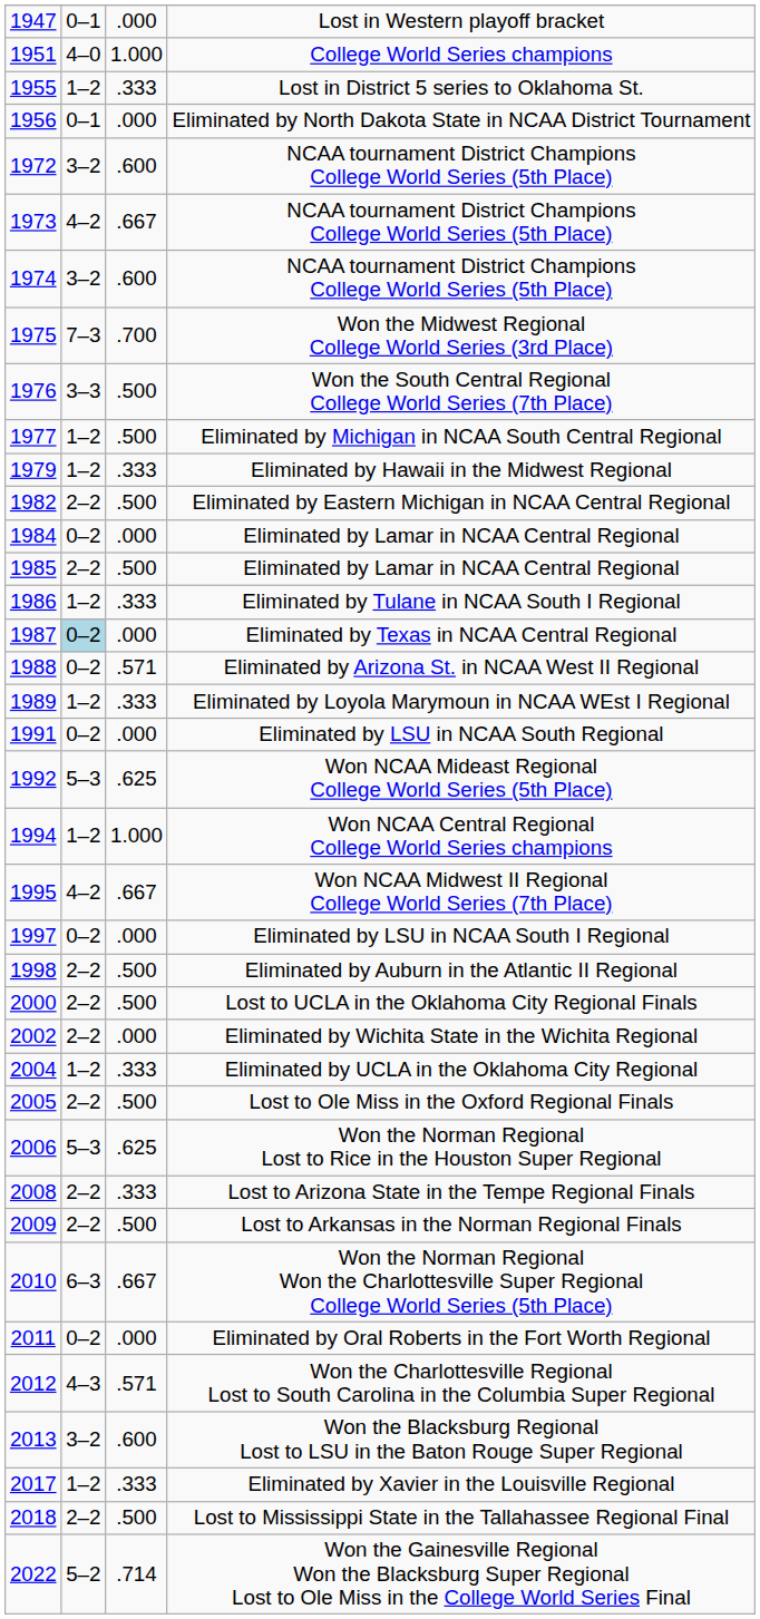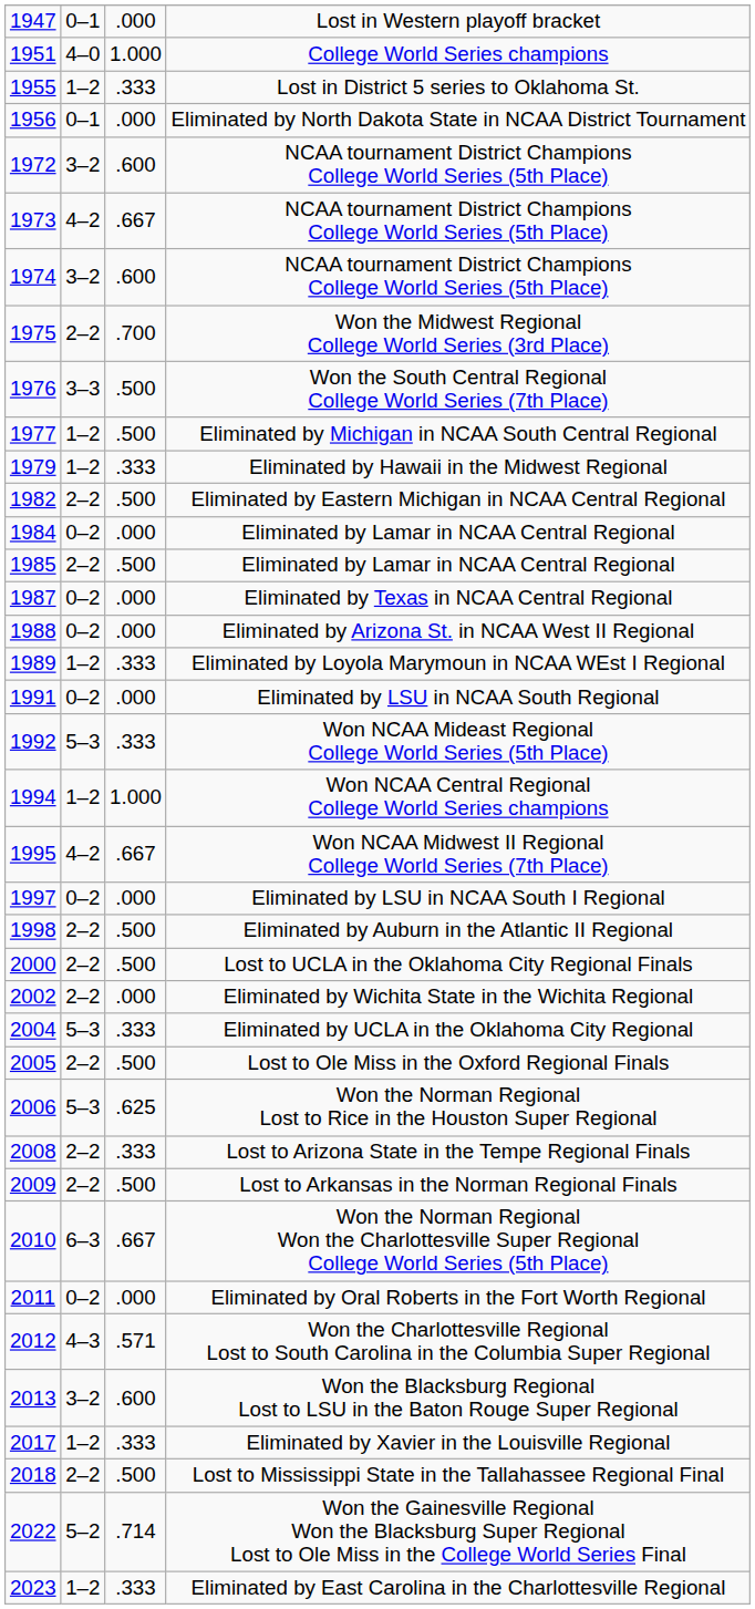 <table class="wikitable sortable" style="text-align:center;">
 <tr>
 </tr>
 <tr>
 <td><a href='#'>1947</a></td>
 <td>0–1</td>
 <td>.000</td>
 <td>Lost in Western playoff bracket</td>
 </tr>
 <tr>
 <td><a href='#'>1951</a></td>
 <td>4–0</td>
 <td>1.000</td>
 <td><a href='#'>College World Series champions</a></td>
 </tr>
 <tr>
 <td><a href='#'>1955</a></td>
 <td>1–2</td>
 <td>.333</td>
 <td>Lost in District 5 series to Oklahoma St.</td>
 </tr>
 <tr>
 <td><a href='#'>1956</a></td>
 <td>0–1</td>
 <td>.000</td>
 <td>Eliminated by North Dakota State in NCAA District Tournament</td>
 </tr>
 <tr>
 <td><a href='#'>1972</a></td>
 <td>3–2</td>
 <td>.600</td>
 <td>NCAA tournament District Champions<br><a href='#'>College World Series (5th Place)</a></td>
 </tr>
 <tr>
 <td><a href='#'>1973</a></td>
 <td>4–2</td>
 <td>.667</td>
 <td>NCAA tournament District Champions<br><a href='#'>College World Series (5th Place)</a></td>
 </tr>
 <tr>
 <td><a href='#'>1974</a></td>
 <td>3–2</td>
 <td>.600</td>
 <td>NCAA tournament District Champions<br><a href='#'>College World Series (5th Place)</a></td>
 </tr>
 <tr>
 <td><a href='#'>1975</a></td>
-<td>7–3</td>
+<td>2–2</td>
 <td>.700</td>
 <td>Won the Midwest Regional<br> <a href='#'>College World Series (3rd Place)</a></td>
 </tr>
 <tr>
 <td><a href='#'>1976</a></td>
 <td>3–3</td>
 <td>.500</td>
 <td>Won the South Central Regional<br> <a href='#'>College World Series (7th Place)</a></td>
 </tr>
 <tr>
 <td><a href='#'>1977</a></td>
 <td>1–2</td>
 <td>.500</td>
 <td>Eliminated by <a href='#'>Michigan</a> in NCAA South Central Regional</td>
 </tr>
 <tr>
 <td><a href='#'>1979</a></td>
 <td>1–2</td>
 <td>.333</td>
 <td>Eliminated by Hawaii in the Midwest Regional</td>
 </tr>
 <tr>
 <td><a href='#'>1982</a></td>
 <td>2–2</td>
 <td>.500</td>
 <td>Eliminated by Eastern Michigan in NCAA Central Regional</td>
 </tr>
 <tr>
 <td><a href='#'>1984</a></td>
 <td>0–2</td>
 <td>.000</td>
 <td>Eliminated by Lamar in NCAA Central Regional</td>
 </tr>
 <tr>
 <td><a href='#'>1985</a></td>
 <td>2–2</td>
 <td>.500</td>
 <td>Eliminated by Lamar in NCAA Central Regional</td>
 </tr>
 <tr>
-<td><a href='#'>1986</a></td>
-<td>1–2</td>
-<td>.333</td>
-<td>Eliminated by <a href='#'>Tulane</a> in NCAA South I Regional</td>
-</tr>
-<tr>
 <td><a href='#'>1987</a></td>
-<td style="background: lightblue;">0–2</td>
+<td>0–2</td>
 <td>.000</td>
 <td>Eliminated by <a href='#'>Texas</a> in NCAA Central Regional</td>
 </tr>
 <tr>
 <td><a href='#'>1988</a></td>
 <td>0–2</td>
-<td>.571</td>
+<td>.000</td>
 <td>Eliminated by <a href='#'>Arizona St.</a> in NCAA West II Regional</td>
 </tr>
 <tr>
 <td><a href='#'>1989</a></td>
 <td>1–2</td>
 <td>.333</td>
 <td>Eliminated by Loyola Marymoun in NCAA WEst I Regional</td>
 </tr>
 <tr>
 <td><a href='#'>1991</a></td>
 <td>0–2</td>
 <td>.000</td>
 <td>Eliminated by <a href='#'>LSU</a> in NCAA South Regional</td>
 </tr>
 <tr>
 <td><a href='#'>1992</a></td>
 <td>5–3</td>
-<td>.625</td>
+<td>.333</td>
 <td>Won NCAA Mideast Regional<br><a href='#'>College World Series (5th Place)</a></td>
 </tr>
 <tr>
 <td><a href='#'>1994</a></td>
 <td>1–2</td>
 <td>1.000</td>
 <td>Won NCAA Central Regional <br><a href='#'>College World Series champions</a></td>
 </tr>
 <tr>
 <td><a href='#'>1995</a></td>
 <td>4–2</td>
 <td>.667</td>
 <td>Won NCAA Midwest II Regional <br> <a href='#'>College World Series (7th Place)</a></td>
 </tr>
 <tr>
 <td><a href='#'>1997</a></td>
 <td>0–2</td>
 <td>.000</td>
 <td>Eliminated by LSU in NCAA South I Regional</td>
 </tr>
 <tr>
 <td><a href='#'>1998</a></td>
 <td>2–2</td>
 <td>.500</td>
 <td>Eliminated by Auburn in the Atlantic II Regional</td>
 </tr>
 <tr>
 <td><a href='#'>2000</a></td>
 <td>2–2</td>
 <td>.500</td>
 <td>Lost to UCLA in the Oklahoma City Regional Finals</td>
 </tr>
 <tr>
 <td><a href='#'>2002</a></td>
 <td>2–2</td>
 <td>.000</td>
 <td>Eliminated by Wichita State in the Wichita Regional</td>
 </tr>
 <tr>
 <td><a href='#'>2004</a></td>
-<td>1–2</td>
+<td>5–3</td>
 <td>.333</td>
 <td>Eliminated by UCLA in the Oklahoma City Regional</td>
 </tr>
 <tr>
 <td><a href='#'>2005</a></td>
 <td>2–2</td>
 <td>.500</td>
 <td>Lost to Ole Miss in the Oxford Regional Finals</td>
 </tr>
 <tr>
 <td><a href='#'>2006</a></td>
 <td>5–3</td>
 <td>.625</td>
 <td>Won the Norman Regional<br> Lost to Rice in the Houston Super Regional</td>
 </tr>
 <tr>
 <td><a href='#'>2008</a></td>
 <td>2–2</td>
 <td>.333</td>
 <td>Lost to Arizona State in the Tempe Regional Finals</td>
 </tr>
 <tr>
 <td><a href='#'>2009</a></td>
 <td>2–2</td>
 <td>.500</td>
 <td>Lost to Arkansas in the Norman Regional Finals</td>
 </tr>
 <tr>
 <td><a href='#'>2010</a></td>
 <td>6–3</td>
 <td>.667</td>
 <td>Won the Norman Regional<br>Won the Charlottesville Super Regional<br><a href='#'>College World Series (5th Place)</a></td>
 </tr>
 <tr>
 <td><a href='#'>2011</a></td>
 <td>0–2</td>
 <td>.000</td>
 <td>Eliminated by Oral Roberts in the Fort Worth Regional</td>
 </tr>
 <tr>
 <td><a href='#'>2012</a></td>
 <td>4–3</td>
 <td>.571</td>
 <td>Won the Charlottesville Regional<br>Lost to South Carolina in the Columbia Super Regional</td>
 </tr>
 <tr>
 <td><a href='#'>2013</a></td>
 <td>3–2</td>
 <td>.600</td>
 <td>Won the Blacksburg Regional<br>Lost to LSU in the Baton Rouge Super Regional</td>
 </tr>
 <tr>
 <td><a href='#'>2017</a></td>
 <td>1–2</td>
 <td>.333</td>
 <td>Eliminated by Xavier in the Louisville Regional</td>
 </tr>
 <tr>
 <td><a href='#'>2018</a></td>
 <td>2–2</td>
 <td>.500</td>
 <td>Lost to Mississippi State in the Tallahassee Regional Final</td>
 </tr>
 <tr>
 <td><a href='#'>2022</a></td>
 <td>5–2</td>
 <td>.714</td>
 <td>Won the Gainesville Regional<br>Won the Blacksburg Super Regional<br>Lost to Ole Miss in the <a href='#'>College World Series</a> Final</td>
 </tr>
+<tr>
+<td><a href='#'>2023</a></td>
+<td>1–2</td>
+<td>.333</td>
+<td>Eliminated by East Carolina in the Charlottesville Regional</td>
+</tr>
 </table>
